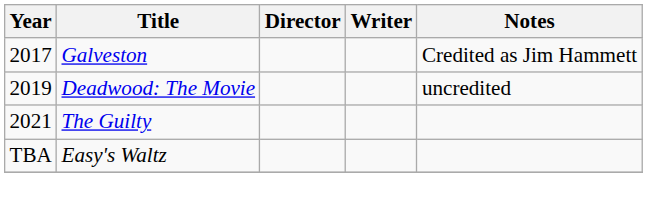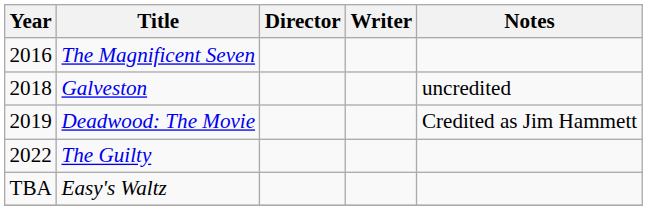 <table class="wikitable">
 <tr>
 <th>Year</th>
 <th>Title</th>
 <th>Director</th>
 <th>Writer</th>
 <th>Notes</th>
 </tr>
 <tr>
-<td>2017</td>
+<td>2016</td>
+<td><em><a href='#'>The Magnificent Seven</a></em></td>
+<td></td>
+<td></td>
+<td></td>
+</tr>
+<tr>
+<td>2018</td>
 <td><em><a href='#'>Galveston</a></em></td>
 <td></td>
 <td></td>
-<td>Credited as Jim Hammett</td>
+<td>uncredited</td>
 </tr>
 <tr>
 <td>2019</td>
 <td><em><a href='#'>Deadwood: The Movie</a></em></td>
 <td></td>
 <td></td>
-<td>uncredited</td>
+<td>Credited as Jim Hammett</td>
 </tr>
 <tr>
-<td>2021</td>
+<td>2022</td>
 <td><em><a href='#'>The Guilty</a></em></td>
 <td></td>
 <td></td>
 <td></td>
 </tr>
 <tr>
 <td>TBA</td>
 <td><em>Easy's Waltz</em></td>
 <td></td>
 <td></td>
 <td></td>
 </tr>
 <tr>
 </tr>
 </table>
